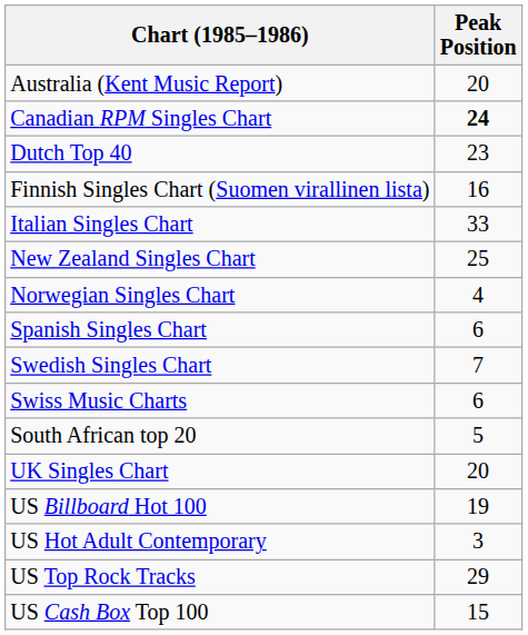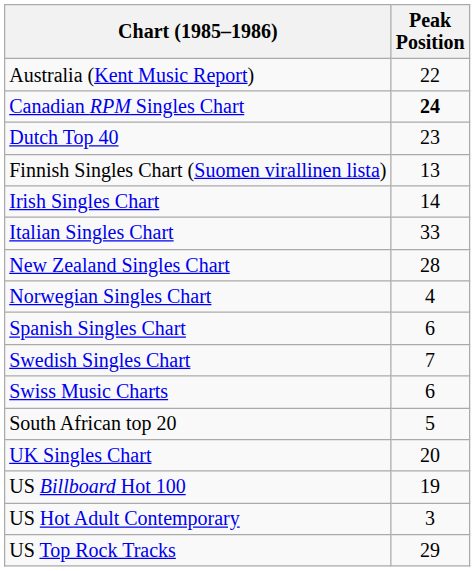 <table class="wikitable sortable">
 <tr>
 <th>Chart (1985–1986)</th>
 <th>Peak<br>Position</th>
 </tr>
 <tr>
 <td>Australia (<a href='#'>Kent Music Report</a>)</td>
-<td align="center">20</td>
+<td align="center">22</td>
 </tr>
 <tr>
 <td><a href='#'>Canadian <em>RPM</em> Singles Chart</a></td>
 <td align="center"><strong>24</strong></td>
 </tr>
 <tr>
 <td><a href='#'>Dutch Top 40</a></td>
 <td align="center">23</td>
 </tr>
 <tr>
 <td>Finnish Singles Chart (<a href='#'>Suomen virallinen lista</a>)</td>
-<td style="text-align:center;">16</td>
+<td style="text-align:center;">13</td>
+</tr>
+<tr>
+<td><a href='#'>Irish Singles Chart</a></td>
+<td align="center">14</td>
 </tr>
 <tr>
 <td><a href='#'>Italian Singles Chart</a></td>
 <td align="center">33</td>
 </tr>
 <tr>
 <td><a href='#'>New Zealand Singles Chart</a></td>
-<td align="center">25</td>
+<td align="center">28</td>
 </tr>
 <tr>
 <td><a href='#'>Norwegian Singles Chart</a></td>
 <td align="center">4</td>
 </tr>
 <tr>
 <td><a href='#'>Spanish Singles Chart</a></td>
 <td align="center">6</td>
 </tr>
 <tr>
 <td><a href='#'>Swedish Singles Chart</a></td>
 <td align="center">7</td>
 </tr>
 <tr>
 <td><a href='#'>Swiss Music Charts</a></td>
 <td align="center">6</td>
 </tr>
 <tr>
 <td>South African top 20</td>
 <td align="center">5</td>
 </tr>
 <tr>
 <td><a href='#'>UK Singles Chart</a></td>
 <td align="center">20</td>
 </tr>
 <tr>
 <td>US <a href='#'><em>Billboard</em> Hot 100</a></td>
 <td align="center">19</td>
 </tr>
 <tr>
 <td>US <a href='#'>Hot Adult Contemporary</a></td>
 <td align="center">3</td>
 </tr>
 <tr>
 <td>US <a href='#'>Top Rock Tracks</a></td>
 <td align="center">29</td>
 </tr>
-<tr>
-<td align="left">US <a href='#'><em>Cash Box</em></a> Top 100</td>
-<td align="center">15</td>
-</tr>
 </table>
